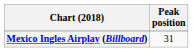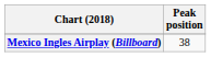 <table class="wikitable sortable plainrowheaders" style="text-align:center">
 <tr>
 <th>Chart (2018)</th>
 <th>Peak<br>position</th>
 </tr>
 <tr>
 </tr>
 <tr>
 </tr>
 <tr>
 <th scope="row"><a href='#'>Mexico Ingles Airplay</a> (<em><a href='#'>Billboard</a></em>)</th>
-<td>31</td>
+<td>38</td>
 </tr>
 </table>
